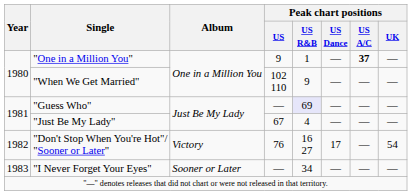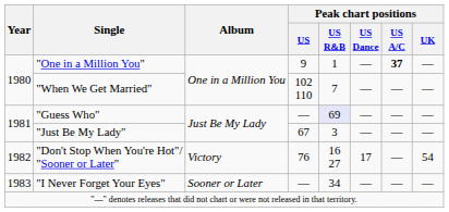 <table class="wikitable">
 <tr>
 <th scope="col" rowspan="2">Year</th>
 <th scope="col" rowspan="2">Single</th>
 <th scope="col" rowspan="2">Album</th>
 <th scope="col" colspan="5">Peak chart positions</th>
 </tr>
 <tr>
 <th width=35><small><a href='#'>US</a></small><br></th>
 <th width=35><small><a href='#'>US R&B</a></small><br></th>
 <th width=35><small><a href='#'>US Dance</a></small><br></th>
 <th width=35><small><a href='#'>US A/C</a></small><br></th>
 <th width=35><small><a href='#'>UK</a></small><br></th>
 </tr>
 <tr>
 <td rowspan=2>1980</td>
 <td>"<a href='#'>One in a Million You</a>"</td>
 <td rowspan=2><em>One in a Million You</em></td>
 <td align="center">9</td>
 <td align="center">1</td>
 <td align="center">—</td>
 <td align="center"><strong>37</strong></td>
 <td align="center">—</td>
 </tr>
 <tr>
 <td>"When We Get Married"</td>
 <td align="center">102<br>110</td>
-<td align="center">9</td>
+<td align="center">7</td>
 <td align="center">—</td>
 <td align="center">—</td>
 <td align="center">—</td>
 </tr>
 <tr>
 <td rowspan=2>1981</td>
 <td>"Guess Who"</td>
 <td rowspan=2><em>Just Be My Lady</em></td>
 <td align="center">—</td>
 <td align="center" style="background: lavender;">69</td>
 <td align="center">—</td>
 <td align="center">—</td>
 <td align="center">—</td>
 </tr>
 <tr>
 <td>"Just Be My Lady"</td>
 <td align="center">67</td>
-<td align="center">4</td>
+<td align="center">3</td>
 <td align="center">—</td>
 <td align="center">—</td>
 <td align="center">—</td>
 </tr>
 <tr>
 <td>1982</td>
 <td>"Don't Stop When You're Hot"/ <br>"<a href='#'>Sooner or Later</a>"</td>
 <td><em>Victory</em></td>
 <td align="center">76</td>
 <td align="center">16<br>27</td>
 <td align="center">17</td>
 <td align="center">—</td>
 <td align="center">54</td>
 </tr>
 <tr>
 <td>1983</td>
 <td>"I Never Forget Your Eyes"</td>
 <td><em>Sooner or Later</em></td>
 <td align="center">—</td>
 <td align="center">34</td>
 <td align="center">—</td>
 <td align="center">—</td>
 <td align="center">—</td>
 </tr>
 <tr>
 <td colspan="8" style="text-align:center; font-size:9pt;">"—" denotes releases that did not chart or were not released in that territory.</td>
 </tr>
 </table>
